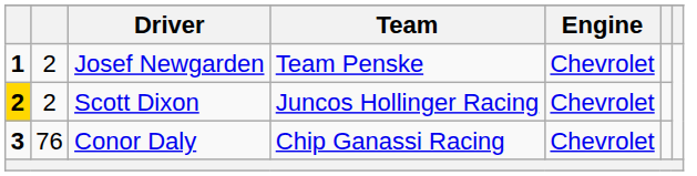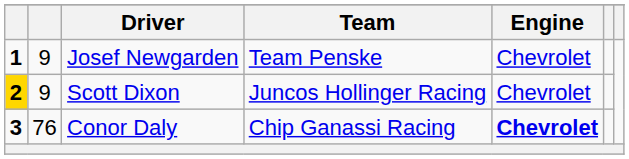 <table class="wikitable" style="font-size:95%;">
 <tr>
 </tr>
 <tr>
 <th></th>
 <th></th>
 <th>Driver</th>
 <th>Team</th>
 <th>Engine</th>
 <th></th>
 <th></th>
 </tr>
 <tr>
 <td style="text-align:center;"><strong>1</strong></td>
-<td style="text-align:center;">2</td>
+<td style="text-align:center;">9</td>
 <td> <a href='#'>Josef Newgarden</a> </td>
 <td><a href='#'>Team Penske</a></td>
 <td><a href='#'>Chevrolet</a></td>
 <td></td>
 </tr>
 <tr>
 <td style="background: gold; text-align:center;"><strong>2</strong></td>
-<td style="text-align:center;">2</td>
+<td style="text-align:center;">9</td>
 <td> <a href='#'>Scott Dixon</a> </td>
 <td><a href='#'>Juncos Hollinger Racing</a></td>
 <td><a href='#'>Chevrolet</a></td>
 <td></td>
 </tr>
 <tr>
 <td style="text-align:center;"><strong>3</strong></td>
 <td style="text-align:center;">76</td>
 <td> <a href='#'>Conor Daly</a></td>
 <td><a href='#'>Chip Ganassi Racing</a></td>
-<td><a href='#'>Chevrolet</a></td>
+<td><strong><a href='#'>Chevrolet</a></strong></td>
 <td></td>
 </tr>
 <tr>
 <th colspan=7></th>
 </tr>
 </table>
